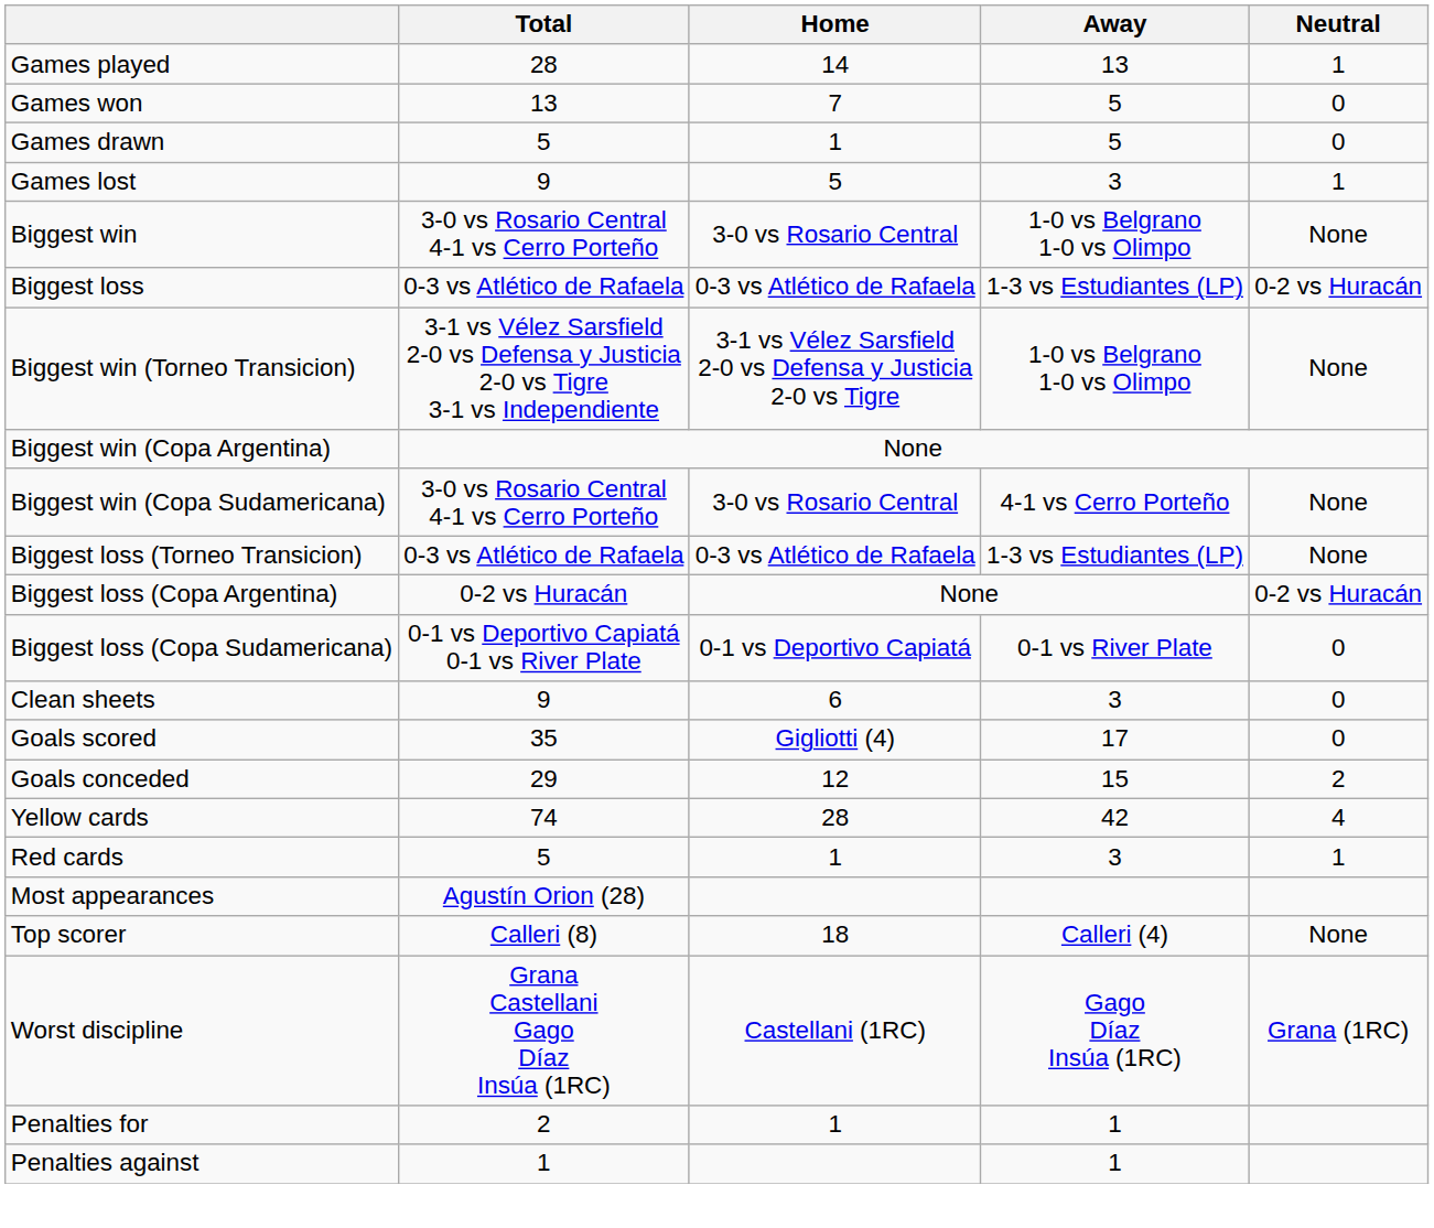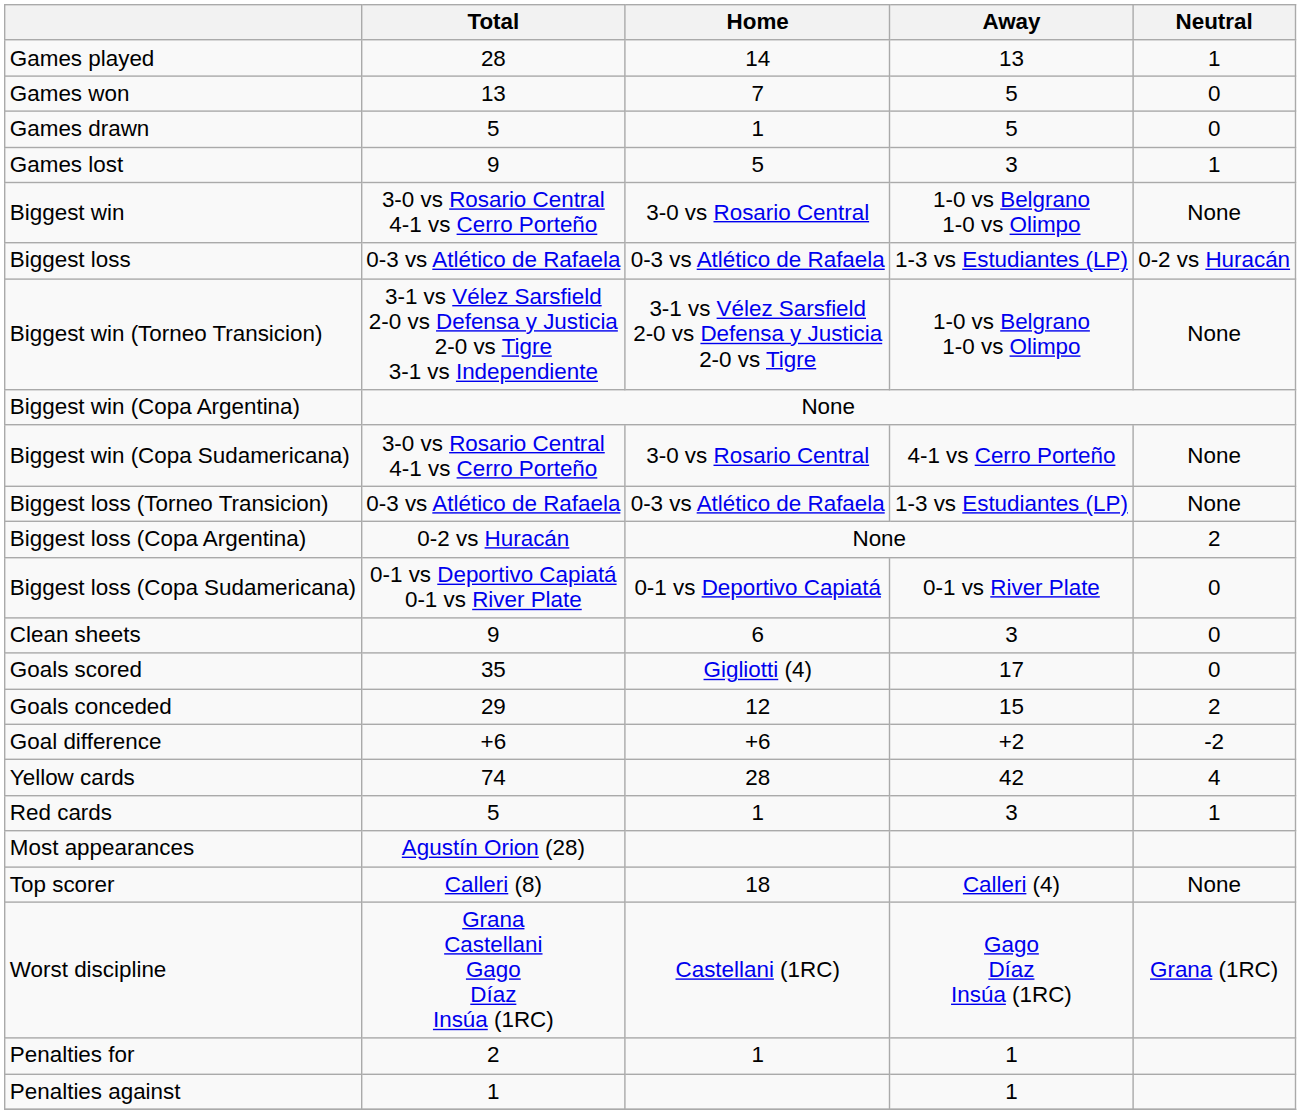 <table class="wikitable" style="text-align: center;">
 <tr>
 <th></th>
 <th>Total</th>
 <th>Home</th>
 <th>Away</th>
 <th>Neutral</th>
 </tr>
 <tr>
 <td align=left>Games played</td>
 <td>28</td>
 <td>14</td>
 <td>13</td>
 <td>1</td>
 </tr>
 <tr>
 <td align=left>Games won</td>
 <td>13</td>
 <td>7</td>
 <td>5</td>
 <td>0</td>
 </tr>
 <tr>
 <td align=left>Games drawn</td>
 <td>5</td>
 <td>1</td>
 <td>5</td>
 <td>0</td>
 </tr>
 <tr>
 <td align=left>Games lost</td>
 <td>9</td>
 <td>5</td>
 <td>3</td>
 <td>1</td>
 </tr>
 <tr>
 <td align=left>Biggest win</td>
 <td>3-0 vs <a href='#'>Rosario Central</a><br>4-1 vs <a href='#'>Cerro Porteño</a></td>
 <td>3-0 vs <a href='#'>Rosario Central</a></td>
 <td>1-0 vs <a href='#'>Belgrano</a><br>1-0 vs <a href='#'>Olimpo</a></td>
 <td>None</td>
 </tr>
 <tr>
 <td align=left>Biggest loss</td>
 <td>0-3 vs <a href='#'>Atlético de Rafaela</a></td>
 <td>0-3 vs <a href='#'>Atlético de Rafaela</a></td>
 <td>1-3 vs <a href='#'>Estudiantes (LP)</a></td>
 <td>0-2 vs <a href='#'>Huracán</a></td>
 </tr>
 <tr>
 <td align=left>Biggest win (Torneo Transicion)</td>
 <td>3-1 vs <a href='#'>Vélez Sarsfield</a><br> 2-0 vs <a href='#'>Defensa y Justicia</a><br> 2-0 vs <a href='#'>Tigre</a><br>3-1 vs <a href='#'>Independiente</a></td>
 <td>3-1 vs <a href='#'>Vélez Sarsfield</a><br> 2-0 vs <a href='#'>Defensa y Justicia</a><br> 2-0 vs <a href='#'>Tigre</a></td>
 <td>1-0 vs <a href='#'>Belgrano</a><br> 1-0 vs <a href='#'>Olimpo</a></td>
 <td>None</td>
 </tr>
 <tr>
 <td align=left>Biggest win (Copa Argentina)</td>
 <td colspan=4>None</td>
 </tr>
 <tr>
 <td align=left>Biggest win (Copa Sudamericana)</td>
 <td>3-0 vs <a href='#'>Rosario Central</a><br>4-1 vs <a href='#'>Cerro Porteño</a></td>
 <td>3-0 vs <a href='#'>Rosario Central</a></td>
 <td>4-1 vs <a href='#'>Cerro Porteño</a></td>
 <td>None</td>
 </tr>
 <tr>
 <td align=left>Biggest loss (Torneo Transicion)</td>
 <td>0-3 vs <a href='#'>Atlético de Rafaela</a></td>
 <td>0-3 vs <a href='#'>Atlético de Rafaela</a></td>
 <td>1-3 vs <a href='#'>Estudiantes (LP)</a></td>
 <td>None</td>
 </tr>
 <tr>
 <td align=left>Biggest loss (Copa Argentina)</td>
 <td>0-2 vs <a href='#'>Huracán</a></td>
 <td colspan=2>None</td>
-<td>0-2 vs <a href='#'>Huracán</a></td>
+<td>2</td>
 </tr>
 <tr>
 <td align=left>Biggest loss (Copa Sudamericana)</td>
 <td>0-1 vs <a href='#'>Deportivo Capiatá</a><br>0-1 vs <a href='#'>River Plate</a></td>
 <td>0-1 vs <a href='#'>Deportivo Capiatá</a></td>
 <td>0-1 vs <a href='#'>River Plate</a></td>
 <td>0</td>
 </tr>
 <tr>
 <td align=left>Clean sheets</td>
 <td>9</td>
 <td>6</td>
 <td>3</td>
 <td>0</td>
 </tr>
 <tr>
 <td align=left>Goals scored</td>
 <td>35</td>
 <td><a href='#'>Gigliotti</a> (4)</td>
 <td>17</td>
 <td>0</td>
 </tr>
 <tr>
 <td align=left>Goals conceded</td>
 <td>29</td>
 <td>12</td>
 <td>15</td>
 <td>2</td>
+</tr>
+<tr>
+<td align=left>Goal difference</td>
+<td>+6</td>
+<td>+6</td>
+<td>+2</td>
+<td>-2</td>
 </tr>
 <tr>
 <td align=left>Yellow cards</td>
 <td>74</td>
 <td>28</td>
 <td>42</td>
 <td>4</td>
 </tr>
 <tr>
 <td align=left>Red cards</td>
 <td>5</td>
 <td>1</td>
 <td>3</td>
 <td>1</td>
 </tr>
 <tr>
 <td align=left>Most appearances</td>
 <td><a href='#'>Agustín Orion</a> (28)</td>
 <td></td>
 <td></td>
 <td></td>
 </tr>
 <tr>
 <td align=left>Top scorer</td>
 <td><a href='#'>Calleri</a> (8)</td>
 <td>18</td>
 <td><a href='#'>Calleri</a> (4)</td>
 <td>None</td>
 </tr>
 <tr>
 <td align=left>Worst discipline</td>
 <td><a href='#'>Grana</a> <br><a href='#'>Castellani</a><br><a href='#'>Gago</a><br><a href='#'>Díaz</a><br><a href='#'>Insúa</a> (1RC)</td>
 <td><a href='#'>Castellani</a> (1RC)</td>
 <td><a href='#'>Gago</a><br><a href='#'>Díaz</a><br><a href='#'>Insúa</a> (1RC)</td>
 <td><a href='#'>Grana</a> (1RC)</td>
 </tr>
 <tr>
 <td align=left>Penalties for</td>
 <td>2</td>
 <td>1</td>
 <td>1</td>
 <td></td>
 </tr>
 <tr>
 <td align=left>Penalties against</td>
 <td>1</td>
 <td></td>
 <td>1</td>
 <td></td>
 </tr>
 <tr>
 </tr>
 </table>
